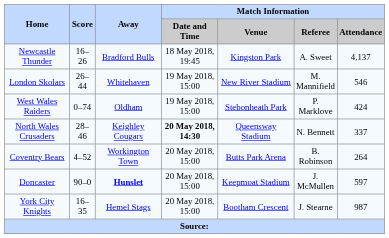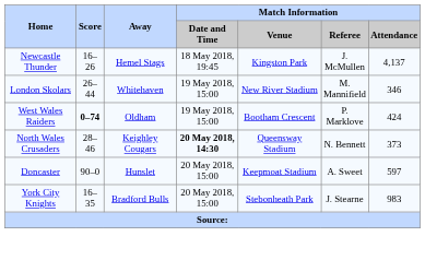 <table border=1 style="border-collapse:collapse; font-size:90%; text-align:center;" cellpadding=3 cellspacing=0 width=100%>
 <tr bgcolor=#C1D8FF>
 <th rowspan=2 width=19%>Home</th>
 <th rowspan=2 width=6%>Score</th>
 <th rowspan=2 width=19%>Away</th>
 <th colspan=4>Match Information</th>
 </tr>
 <tr bgcolor=#CCCCCC>
 <th width=17%>Date and Time</th>
 <th width=22%>Venue</th>
 <th width=10%>Referee</th>
 <th width=7%>Attendance</th>
 </tr>
 <tr bgcolor=#F5FAFF>
 <td> <a href='#'>Newcastle Thunder</a></td>
 <td>16–26</td>
-<td> <a href='#'>Bradford Bulls</a></td>
+<td> <a href='#'>Hemel Stags</a></td>
 <td>18 May 2018, 19:45</td>
 <td><a href='#'>Kingston Park</a></td>
-<td>A. Sweet</td>
+<td>J. McMullen</td>
 <td>4,137</td>
 </tr>
 <tr bgcolor=#F5FAFF>
 <td> <a href='#'>London Skolars</a></td>
 <td>26–44</td>
 <td> <a href='#'>Whitehaven</a></td>
 <td>19 May 2018, 15:00</td>
 <td><a href='#'>New River Stadium</a></td>
 <td>M. Mannifield</td>
-<td>546</td>
+<td>346</td>
 </tr>
 <tr bgcolor=#F5FAFF>
 <td> <a href='#'>West Wales Raiders</a></td>
-<td>0–74</td>
+<td><strong>0–74</strong></td>
 <td> <a href='#'>Oldham</a></td>
 <td>19 May 2018, 15:00</td>
-<td><a href='#'>Stebonheath Park</a></td>
+<td><a href='#'>Bootham Crescent</a></td>
 <td>P. Marklove</td>
 <td>424</td>
 </tr>
 <tr bgcolor=#F5FAFF>
 <td> <a href='#'>North Wales Crusaders</a></td>
 <td>28–46</td>
 <td> <a href='#'>Keighley Cougars</a></td>
 <td><strong>20 May 2018, 14:30</strong></td>
 <td><a href='#'>Queensway Stadium</a></td>
 <td>N. Bennett</td>
-<td>337</td>
-</tr>
-<tr bgcolor=#F5FAFF>
-<td> <a href='#'>Coventry Bears</a></td>
-<td>4–52</td>
-<td> <a href='#'>Workington Town</a></td>
-<td>20 May 2018, 15:00</td>
-<td><a href='#'>Butts Park Arena</a></td>
-<td>B. Robinson</td>
-<td>264</td>
+<td>373</td>
 </tr>
 <tr bgcolor=#F5FAFF>
 <td> <a href='#'>Doncaster</a></td>
 <td>90–0</td>
-<td><strong> <a href='#'>Hunslet</a></strong></td>
+<td> <a href='#'>Hunslet</a></td>
 <td>20 May 2018, 15:00</td>
 <td><a href='#'>Keepmoat Stadium</a></td>
-<td>J. McMullen</td>
+<td>A. Sweet</td>
 <td>597</td>
 </tr>
 <tr bgcolor=#F5FAFF>
 <td> <a href='#'>York City Knights</a></td>
 <td>16–35</td>
-<td> <a href='#'>Hemel Stags</a></td>
+<td> <a href='#'>Bradford Bulls</a></td>
 <td>20 May 2018, 15:00</td>
-<td><a href='#'>Bootham Crescent</a></td>
+<td><a href='#'>Stebonheath Park</a></td>
 <td>J. Stearne</td>
-<td>987</td>
+<td>983</td>
 </tr>
 <tr bgcolor=#C1D8FF>
 <th colspan=7>Source:</th>
 </tr>
 </table>
